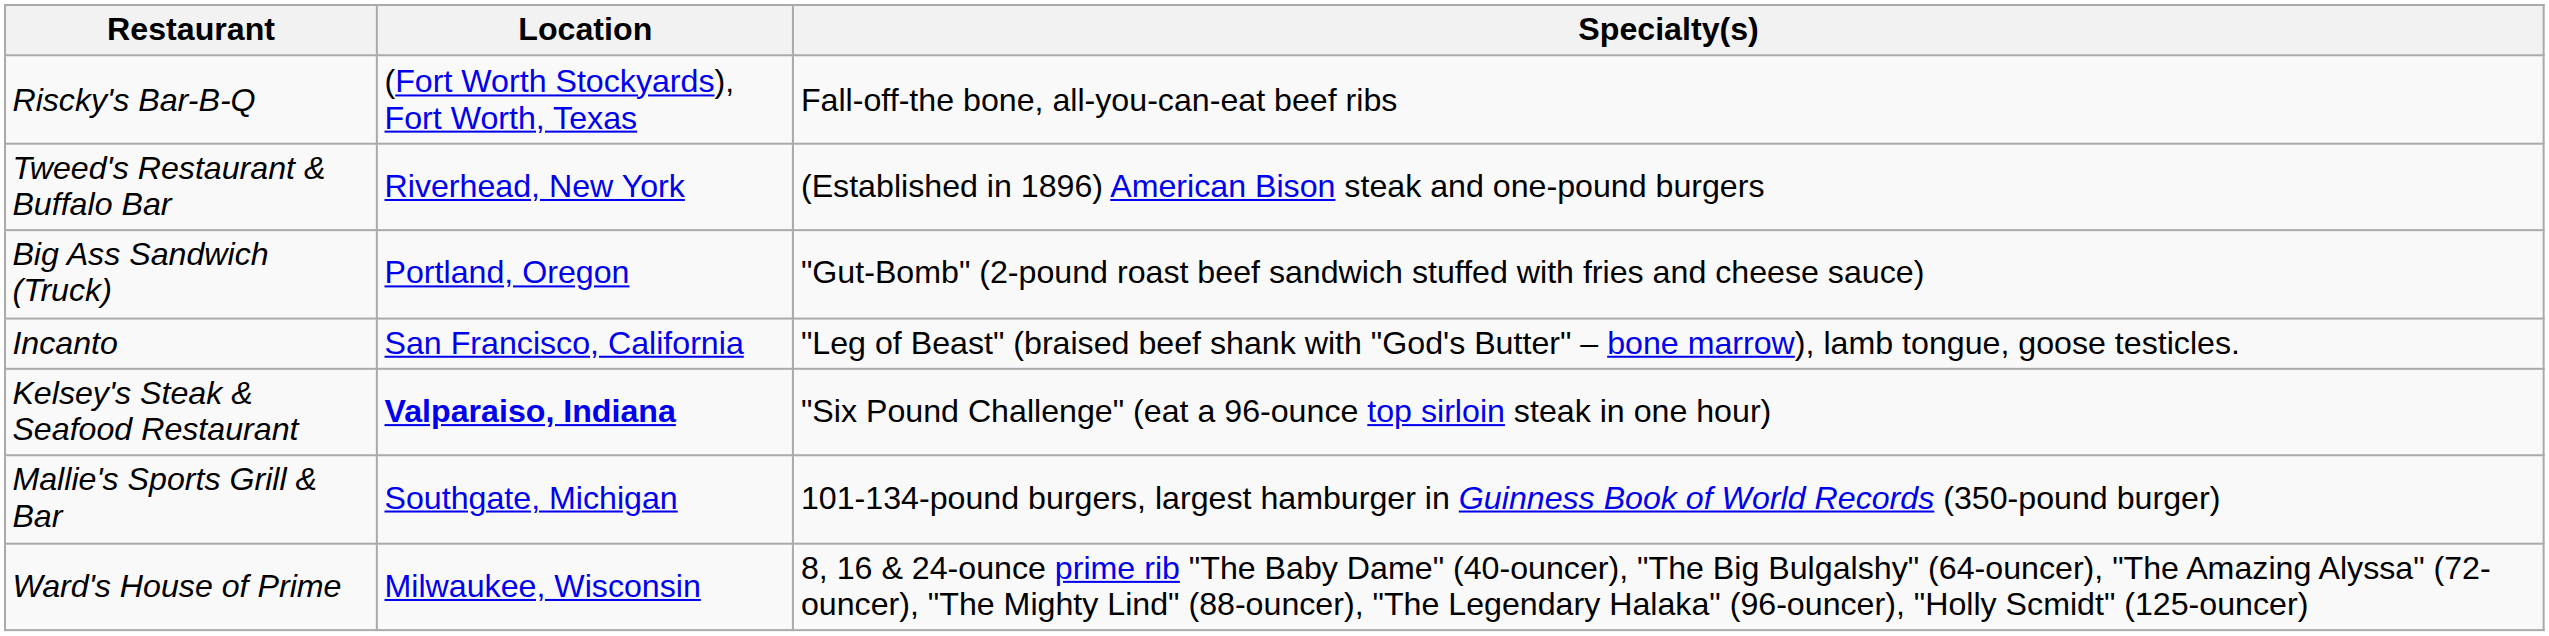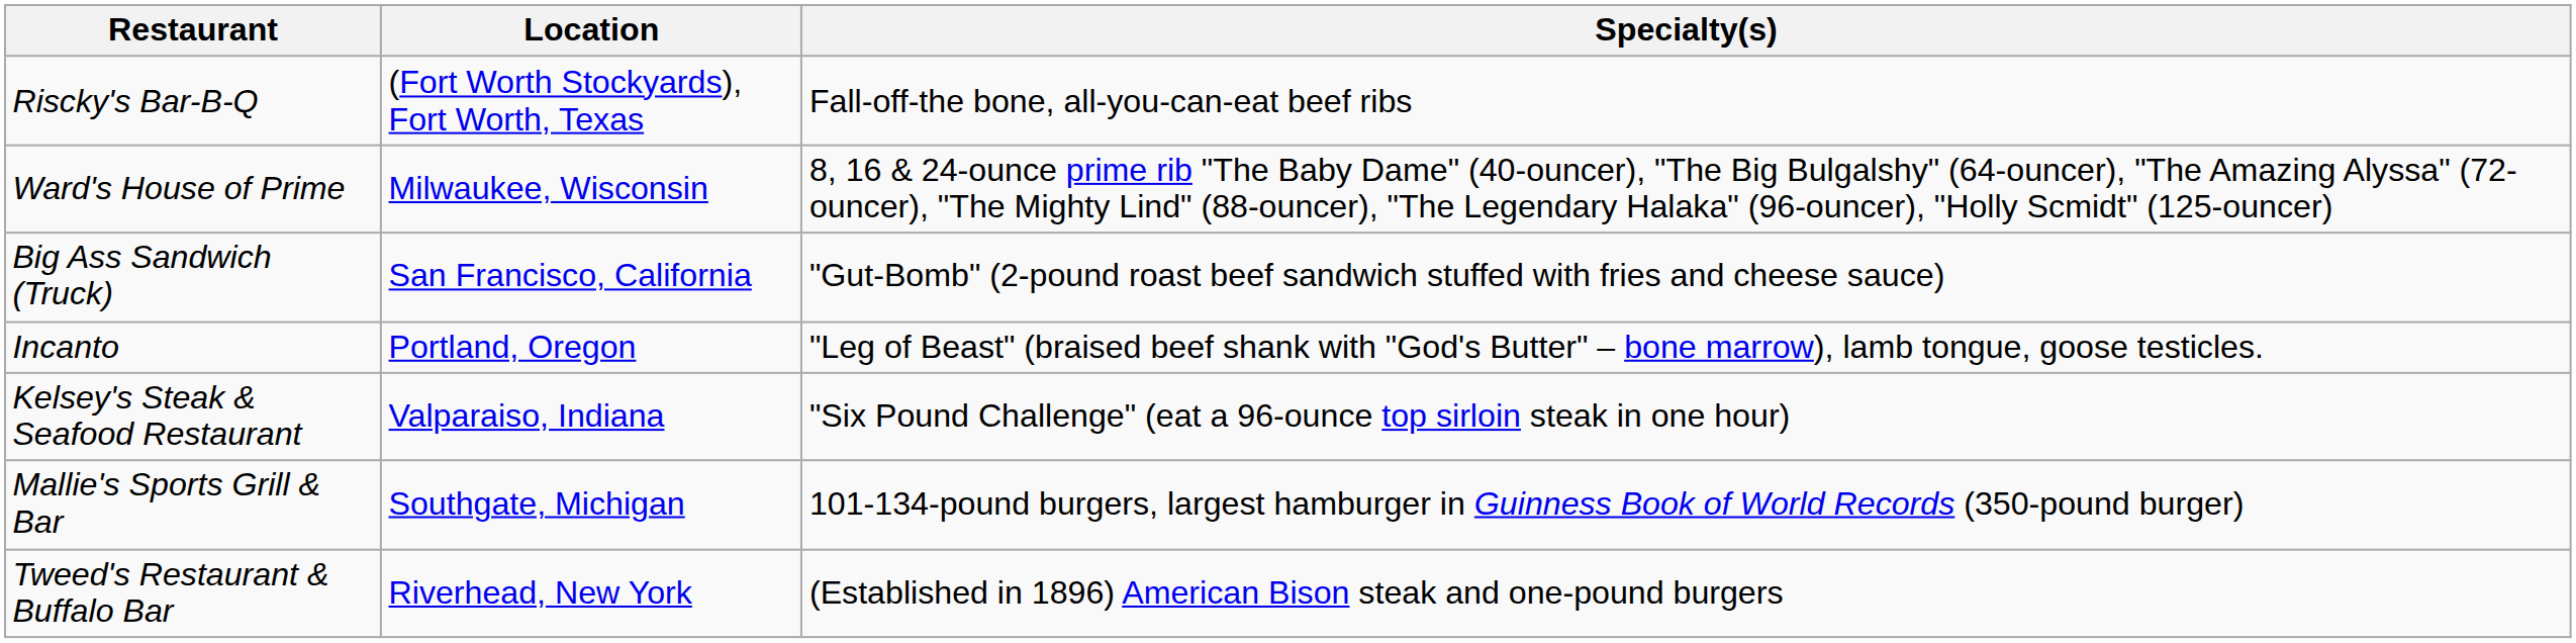 <table class="wikitable" style="width:100%;">
 <tr>
 <th>Restaurant</th>
 <th>Location</th>
 <th>Specialty(s)</th>
 </tr>
 <tr>
 <td><em>Riscky's Bar-B-Q</em></td>
 <td>(<a href='#'>Fort Worth Stockyards</a>), <a href='#'>Fort Worth, Texas</a></td>
 <td>Fall-off-the bone, all-you-can-eat beef ribs</td>
 </tr>
 <tr>
-<td><em>Tweed's Restaurant & Buffalo Bar</em></td>
-<td><a href='#'>Riverhead, New York</a></td>
-<td>(Established in 1896) <a href='#'>American Bison</a> steak and one-pound burgers</td>
+<td><em>Ward's House of Prime</em></td>
+<td><a href='#'>Milwaukee, Wisconsin</a></td>
+<td>8, 16 & 24-ounce <a href='#'>prime rib</a> "The Baby Dame" (40-ouncer), "The Big Bulgalshy" (64-ouncer), "The Amazing Alyssa" (72-ouncer), "The Mighty Lind" (88-ouncer), "The Legendary Halaka" (96-ouncer), "Holly Scmidt" (125-ouncer)</td>
 </tr>
 <tr>
 <td><em>Big Ass Sandwich (Truck)</em></td>
-<td><a href='#'>Portland, Oregon</a></td>
+<td><a href='#'>San Francisco, California</a></td>
 <td>"Gut-Bomb" (2-pound roast beef sandwich stuffed with fries and cheese sauce)</td>
 </tr>
 <tr>
 <td><em>Incanto</em></td>
-<td><a href='#'>San Francisco, California</a></td>
+<td><a href='#'>Portland, Oregon</a></td>
 <td>"Leg of Beast" (braised beef shank with "God's Butter" – <a href='#'>bone marrow</a>), lamb tongue, goose testicles.</td>
 </tr>
 <tr>
 <td><em>Kelsey's Steak & Seafood Restaurant</em></td>
-<td><strong><a href='#'>Valparaiso, Indiana</a></strong></td>
+<td><a href='#'>Valparaiso, Indiana</a></td>
 <td>"Six Pound Challenge" (eat a 96-ounce <a href='#'>top sirloin</a> steak in one hour)</td>
 </tr>
 <tr>
 <td><em>Mallie's Sports Grill & Bar</em></td>
 <td><a href='#'>Southgate, Michigan</a></td>
 <td>101-134-pound burgers, largest hamburger in <em><a href='#'>Guinness Book of World Records</a></em> (350-pound burger)</td>
 </tr>
 <tr>
-<td><em>Ward's House of Prime</em></td>
-<td><a href='#'>Milwaukee, Wisconsin</a></td>
-<td>8, 16 & 24-ounce <a href='#'>prime rib</a> "The Baby Dame" (40-ouncer), "The Big Bulgalshy" (64-ouncer), "The Amazing Alyssa" (72-ouncer), "The Mighty Lind" (88-ouncer), "The Legendary Halaka" (96-ouncer), "Holly Scmidt" (125-ouncer)</td>
+<td><em>Tweed's Restaurant & Buffalo Bar</em></td>
+<td><a href='#'>Riverhead, New York</a></td>
+<td>(Established in 1896) <a href='#'>American Bison</a> steak and one-pound burgers</td>
 </tr>
 </table>
